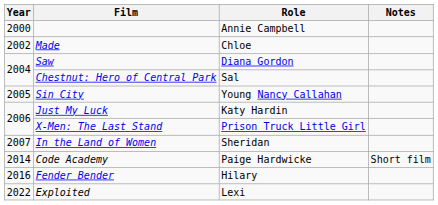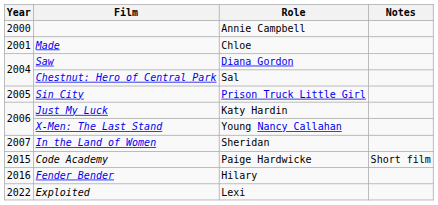 <table class="wikitable sortable">
 <tr>
 <th>Year</th>
 <th>Film</th>
 <th>Role</th>
 <th class="unsortable">Notes</th>
 </tr>
 <tr>
 <td>2000</td>
 <td><em></em></td>
 <td>Annie Campbell</td>
 <td></td>
 </tr>
 <tr>
-<td>2002</td>
+<td>2001</td>
 <td><em><a href='#'>Made</a></em></td>
 <td>Chloe</td>
 <td></td>
 </tr>
 <tr>
 <td rowspan="2">2004</td>
 <td><em><a href='#'>Saw</a></em></td>
 <td><a href='#'>Diana Gordon</a></td>
 <td></td>
 </tr>
 <tr>
 <td><em><a href='#'>Chestnut: Hero of Central Park</a></em></td>
 <td>Sal</td>
 <td></td>
 </tr>
 <tr>
 <td>2005</td>
 <td><em><a href='#'>Sin City</a></em></td>
-<td>Young <a href='#'>Nancy Callahan</a></td>
+<td><a href='#'>Prison Truck Little Girl</a></td>
 <td></td>
 </tr>
 <tr>
 <td rowspan="2">2006</td>
 <td><em><a href='#'>Just My Luck</a></em></td>
 <td>Katy Hardin</td>
 <td></td>
 </tr>
 <tr>
 <td><em><a href='#'>X-Men: The Last Stand</a></em></td>
-<td><a href='#'>Prison Truck Little Girl</a></td>
+<td>Young <a href='#'>Nancy Callahan</a></td>
 <td></td>
 </tr>
 <tr>
 <td>2007</td>
 <td><em><a href='#'>In the Land of Women</a></em></td>
 <td>Sheridan</td>
 <td></td>
 </tr>
 <tr>
-<td>2014</td>
+<td>2015</td>
 <td><em>Code Academy</em></td>
 <td>Paige Hardwicke</td>
 <td>Short film</td>
 </tr>
 <tr>
 <td>2016</td>
 <td><em><a href='#'>Fender Bender</a></em></td>
 <td>Hilary</td>
 <td></td>
 </tr>
 <tr>
 <td>2022</td>
 <td><em>Exploited</em></td>
 <td>Lexi</td>
 <td></td>
 </tr>
 </table>
